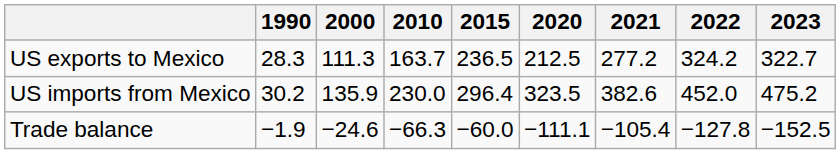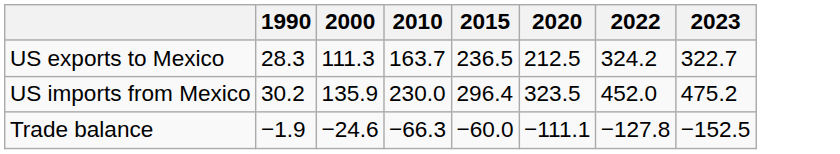 <table class="wikitable">
 <tr>
 <th></th>
 <th>1990</th>
 <th>2000</th>
 <th>2010</th>
 <th>2015</th>
 <th>2020</th>
-<th>2021</th>
 <th>2022</th>
 <th>2023</th>
 </tr>
 <tr>
 <td>US exports to Mexico</td>
 <td>28.3</td>
 <td>111.3</td>
 <td>163.7</td>
 <td>236.5</td>
 <td>212.5</td>
-<td>277.2</td>
 <td>324.2</td>
 <td>322.7</td>
 </tr>
 <tr>
 <td>US imports from Mexico</td>
 <td>30.2</td>
 <td>135.9</td>
 <td>230.0</td>
 <td>296.4</td>
 <td>323.5</td>
-<td>382.6</td>
 <td>452.0</td>
 <td>475.2</td>
 </tr>
 <tr>
 <td>Trade balance</td>
 <td>−1.9</td>
 <td>−24.6</td>
 <td>−66.3</td>
 <td>−60.0</td>
 <td>−111.1</td>
-<td>−105.4</td>
 <td>−127.8</td>
 <td>−152.5</td>
 </tr>
 </table>
